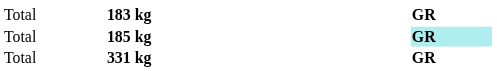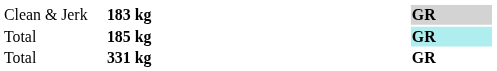 <table>
 <tr>
 <th width=100></th>
 <th width=100></th>
 <th width=200></th>
 <th width=80></th>
 </tr>
 <tr>
-<td>Total</td>
+<td>Clean & Jerk</td>
 <td><strong>183 kg</strong></td>
 <td></td>
-<td><strong>GR</strong></td>
+<td style="background: lightgrey;"><strong>GR</strong></td>
 </tr>
 <tr>
 <td>Total</td>
 <td><strong>185 kg</strong></td>
 <td></td>
 <td style="background: paleturquoise;"><strong>GR</strong></td>
 </tr>
 <tr>
 <td>Total</td>
 <td><strong>331 kg</strong></td>
 <td></td>
 <td><strong>GR</strong></td>
 </tr>
 </table>
